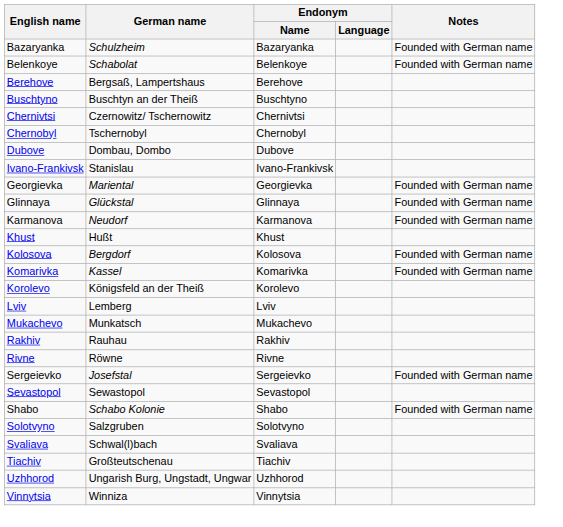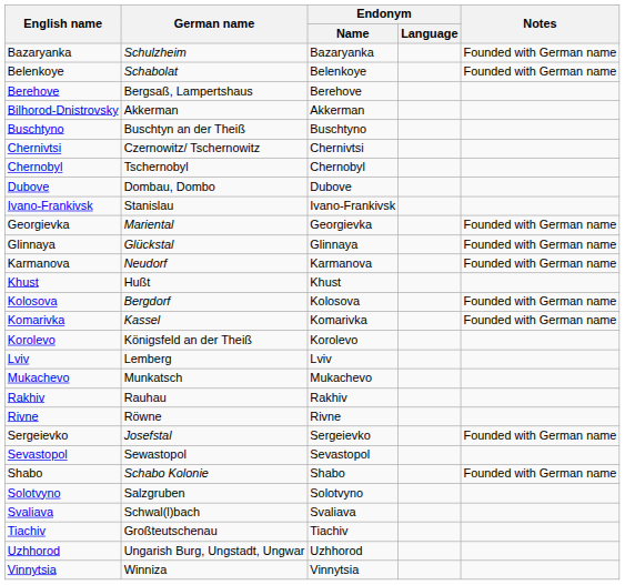 <table class="wikitable sortable mw-collapsible">
 <tr>
 <th rowspan="2">English name</th>
 <th rowspan="2">German name</th>
 <th colspan="2">Endonym</th>
 <th rowspan="2">Notes</th>
 </tr>
 <tr>
 <th>Name</th>
 <th>Language</th>
 </tr>
 <tr>
 <td>Bazaryanka</td>
 <td><em>Schulzheim</em></td>
 <td>Bazaryanka</td>
 <td></td>
 <td>Founded with German name</td>
 </tr>
 <tr>
 <td>Belenkoye</td>
 <td><em>Schabolat</em></td>
 <td>Belenkoye</td>
 <td></td>
 <td>Founded with German name</td>
 </tr>
 <tr>
 <td><a href='#'>Berehove</a></td>
 <td>Bergsaß, Lampertshaus</td>
 <td>Berehove</td>
+<td></td>
+<td></td>
+</tr>
+<tr>
+<td><a href='#'>Bilhorod-Dnistrovsky</a></td>
+<td>Akkerman</td>
+<td>Akkerman</td>
 <td></td>
 <td></td>
 </tr>
 <tr>
 <td><a href='#'>Buschtyno</a></td>
 <td>Buschtyn an der Theiß</td>
 <td>Buschtyno</td>
 <td></td>
 <td></td>
 </tr>
 <tr>
 <td><a href='#'>Chernivtsi</a></td>
 <td>Czernowitz/ Tschernowitz</td>
 <td>Chernivtsi</td>
 <td></td>
 <td></td>
 </tr>
 <tr>
 <td><a href='#'>Chernobyl</a></td>
 <td>Tschernobyl</td>
 <td>Chernobyl</td>
 <td></td>
 <td></td>
 </tr>
 <tr>
 <td><a href='#'>Dubove</a></td>
 <td>Dombau, Dombo</td>
 <td>Dubove</td>
 <td></td>
 <td></td>
 </tr>
 <tr>
 <td><a href='#'>Ivano-Frankivsk</a></td>
 <td>Stanislau</td>
 <td>Ivano-Frankivsk</td>
 <td></td>
 <td></td>
 </tr>
 <tr>
 <td>Georgievka</td>
 <td><em>Mariental</em></td>
 <td>Georgievka</td>
 <td></td>
 <td>Founded with German name</td>
 </tr>
 <tr>
 <td>Glinnaya</td>
 <td><em>Glückstal</em></td>
 <td>Glinnaya</td>
 <td></td>
 <td>Founded with German name</td>
 </tr>
 <tr>
 <td>Karmanova</td>
 <td><em>Neudorf</em></td>
 <td>Karmanova</td>
 <td></td>
 <td>Founded with German name</td>
 </tr>
 <tr>
 <td><a href='#'>Khust</a></td>
 <td>Hußt</td>
 <td>Khust</td>
 <td></td>
 <td></td>
 </tr>
 <tr>
 <td><a href='#'>Kolosova</a></td>
 <td><em>Bergdorf</em></td>
 <td>Kolosova</td>
 <td></td>
 <td>Founded with German name</td>
 </tr>
 <tr>
 <td><a href='#'>Komarivka</a></td>
 <td><em>Kassel</em></td>
 <td>Komarivka</td>
 <td></td>
 <td>Founded with German name</td>
 </tr>
 <tr>
 <td><a href='#'>Korolevo</a></td>
 <td>Königsfeld an der Theiß</td>
 <td>Korolevo</td>
 <td></td>
 <td></td>
 </tr>
 <tr>
 <td><a href='#'>Lviv</a></td>
 <td>Lemberg</td>
 <td>Lviv</td>
 <td></td>
 <td></td>
 </tr>
 <tr>
 <td><a href='#'>Mukachevo</a></td>
 <td>Munkatsch</td>
 <td>Mukachevo</td>
 <td></td>
 <td></td>
 </tr>
 <tr>
 <td><a href='#'>Rakhiv</a></td>
 <td>Rauhau</td>
 <td>Rakhiv</td>
 <td></td>
 <td></td>
 </tr>
 <tr>
 <td><a href='#'>Rivne</a></td>
 <td>Röwne</td>
 <td>Rivne</td>
 <td></td>
 <td></td>
 </tr>
 <tr>
 <td>Sergeievko</td>
 <td><em>Josefstal</em></td>
 <td>Sergeievko</td>
 <td></td>
 <td>Founded with German name</td>
 </tr>
 <tr>
 <td><a href='#'>Sevastopol</a></td>
 <td>Sewastopol</td>
 <td>Sevastopol</td>
 <td></td>
 <td></td>
 </tr>
 <tr>
 <td>Shabo</td>
 <td><em>Schabo Kolonie</em></td>
 <td>Shabo</td>
 <td></td>
 <td>Founded with German name</td>
 </tr>
 <tr>
 <td><a href='#'>Solotvyno</a></td>
 <td>Salzgruben</td>
 <td>Solotvyno</td>
 <td></td>
 <td></td>
 </tr>
 <tr>
 <td><a href='#'>Svaliava</a></td>
 <td>Schwal(l)bach</td>
 <td>Svaliava</td>
 <td></td>
 <td></td>
 </tr>
 <tr>
 <td><a href='#'>Tiachiv</a></td>
 <td>Großteutschenau</td>
 <td>Tiachiv</td>
 <td></td>
 <td></td>
 </tr>
 <tr>
 <td><a href='#'>Uzhhorod</a></td>
 <td>Ungarish Burg, Ungstadt, Ungwar</td>
 <td>Uzhhorod</td>
 <td></td>
 <td></td>
 </tr>
 <tr>
 <td><a href='#'>Vinnytsia</a></td>
 <td>Winniza</td>
 <td>Vinnytsia</td>
 <td></td>
 <td></td>
 </tr>
 </table>
